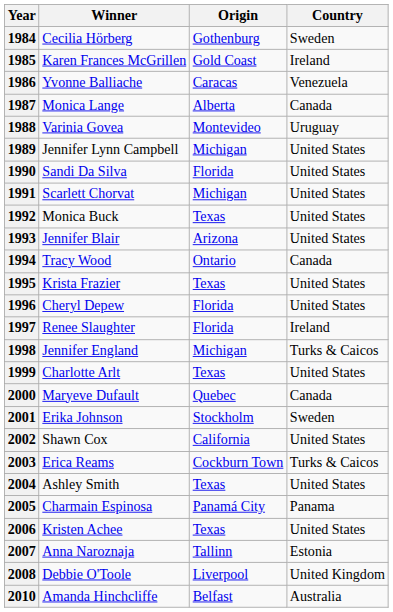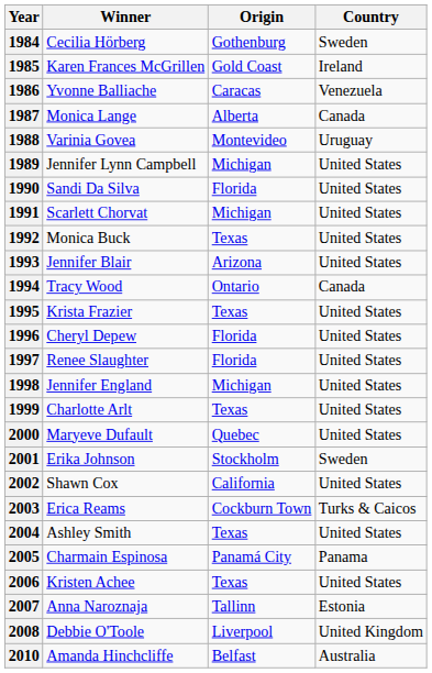 <table class="wikitable sortable">
 <tr>
 <th>Year</th>
 <th>Winner</th>
 <th>Origin</th>
 <th>Country</th>
 </tr>
 <tr>
 <th>1984</th>
 <td><a href='#'>Cecilia Hörberg</a></td>
 <td><a href='#'>Gothenburg</a></td>
 <td>Sweden</td>
 </tr>
 <tr>
 <th>1985</th>
 <td><a href='#'>Karen Frances McGrillen</a></td>
 <td><a href='#'>Gold Coast</a></td>
 <td>Ireland</td>
 </tr>
 <tr>
 <th>1986</th>
 <td><a href='#'>Yvonne Balliache</a></td>
 <td><a href='#'>Caracas</a></td>
 <td>Venezuela</td>
 </tr>
 <tr>
 <th>1987</th>
 <td><a href='#'>Monica Lange</a></td>
 <td><a href='#'>Alberta</a></td>
 <td>Canada</td>
 </tr>
 <tr>
 <th>1988</th>
 <td><a href='#'>Varinia Govea</a></td>
 <td><a href='#'>Montevideo</a></td>
 <td>Uruguay</td>
 </tr>
 <tr>
 <th>1989</th>
 <td>Jennifer Lynn Campbell</td>
 <td><a href='#'>Michigan</a></td>
 <td>United States</td>
 </tr>
 <tr>
 <th>1990</th>
 <td><a href='#'>Sandi Da Silva</a></td>
 <td><a href='#'>Florida</a></td>
 <td>United States</td>
 </tr>
 <tr>
 <th>1991</th>
 <td><a href='#'>Scarlett Chorvat</a></td>
 <td><a href='#'>Michigan</a></td>
 <td>United States</td>
 </tr>
 <tr>
 <th>1992</th>
 <td>Monica Buck</td>
 <td><a href='#'>Texas</a></td>
 <td>United States</td>
 </tr>
 <tr>
 <th>1993</th>
 <td><a href='#'>Jennifer Blair</a></td>
 <td><a href='#'>Arizona</a></td>
 <td>United States</td>
 </tr>
 <tr>
 <th>1994</th>
 <td><a href='#'>Tracy Wood</a></td>
 <td><a href='#'>Ontario</a></td>
 <td>Canada</td>
 </tr>
 <tr>
 <th>1995</th>
 <td><a href='#'>Krista Frazier</a></td>
 <td><a href='#'>Texas</a></td>
 <td>United States</td>
 </tr>
 <tr>
 <th>1996</th>
 <td><a href='#'>Cheryl Depew</a></td>
 <td><a href='#'>Florida</a></td>
 <td>United States</td>
 </tr>
 <tr>
 <th>1997</th>
 <td><a href='#'>Renee Slaughter</a></td>
 <td><a href='#'>Florida</a></td>
-<td>Ireland</td>
+<td>United States</td>
 </tr>
 <tr>
 <th>1998</th>
 <td><a href='#'>Jennifer England</a></td>
 <td><a href='#'>Michigan</a></td>
-<td>Turks & Caicos</td>
+<td>United States</td>
 </tr>
 <tr>
 <th>1999</th>
 <td><a href='#'>Charlotte Arlt</a></td>
 <td><a href='#'>Texas</a></td>
 <td>United States</td>
 </tr>
 <tr>
 <th>2000</th>
 <td><a href='#'>Maryeve Dufault</a></td>
 <td><a href='#'>Quebec</a></td>
-<td>Canada</td>
+<td>United States</td>
 </tr>
 <tr>
 <th>2001</th>
 <td><a href='#'>Erika Johnson</a></td>
 <td><a href='#'>Stockholm</a></td>
 <td>Sweden</td>
 </tr>
 <tr>
 <th>2002</th>
 <td>Shawn Cox</td>
 <td><a href='#'>California</a></td>
 <td>United States</td>
 </tr>
 <tr>
 <th>2003</th>
 <td><a href='#'>Erica Reams</a></td>
 <td><a href='#'>Cockburn Town</a></td>
 <td>Turks & Caicos</td>
 </tr>
 <tr>
 <th>2004</th>
 <td>Ashley Smith</td>
 <td><a href='#'>Texas</a></td>
 <td>United States</td>
 </tr>
 <tr>
 <th>2005</th>
 <td><a href='#'>Charmain Espinosa</a></td>
 <td><a href='#'>Panamá City</a></td>
 <td>Panama</td>
 </tr>
 <tr>
 <th>2006</th>
 <td><a href='#'>Kristen Achee</a></td>
 <td><a href='#'>Texas</a></td>
 <td>United States</td>
 </tr>
 <tr>
 <th>2007</th>
 <td><a href='#'>Anna Naroznaja</a></td>
 <td><a href='#'>Tallinn</a></td>
 <td>Estonia</td>
 </tr>
 <tr>
 <th>2008</th>
 <td><a href='#'>Debbie O'Toole</a></td>
 <td><a href='#'>Liverpool</a></td>
 <td>United Kingdom</td>
 </tr>
 <tr>
 <th>2010</th>
 <td><a href='#'>Amanda Hinchcliffe</a></td>
 <td><a href='#'>Belfast</a></td>
 <td>Australia</td>
 </tr>
 </table>
